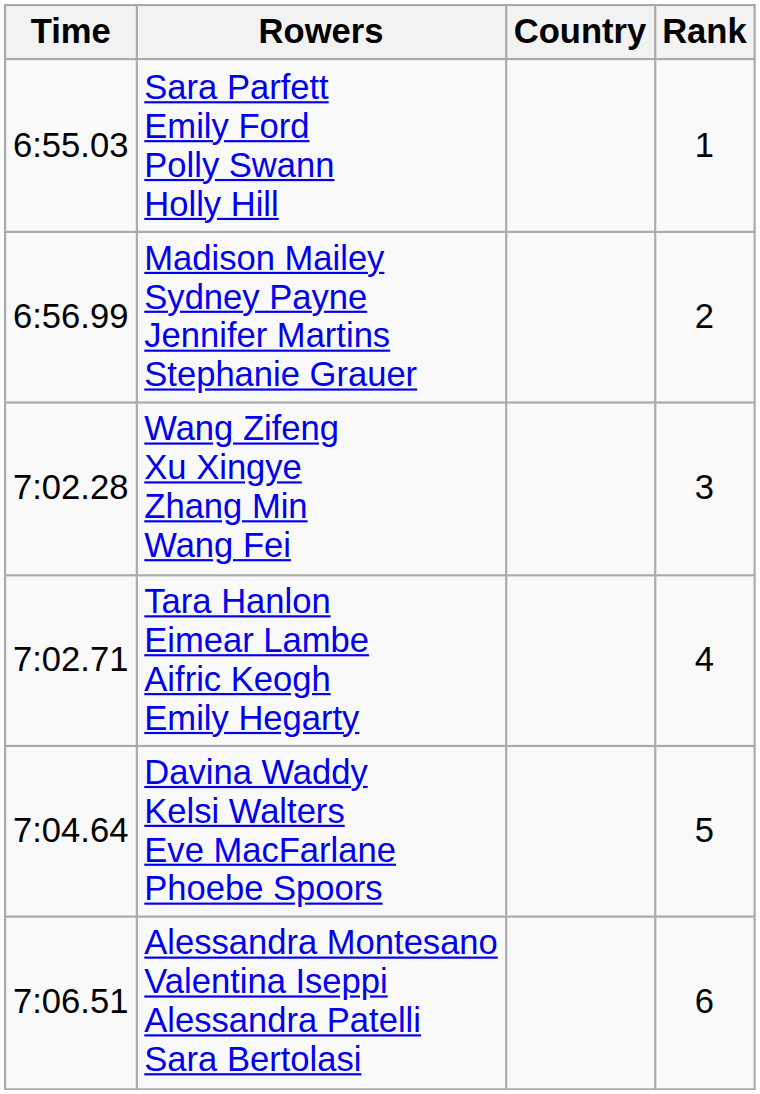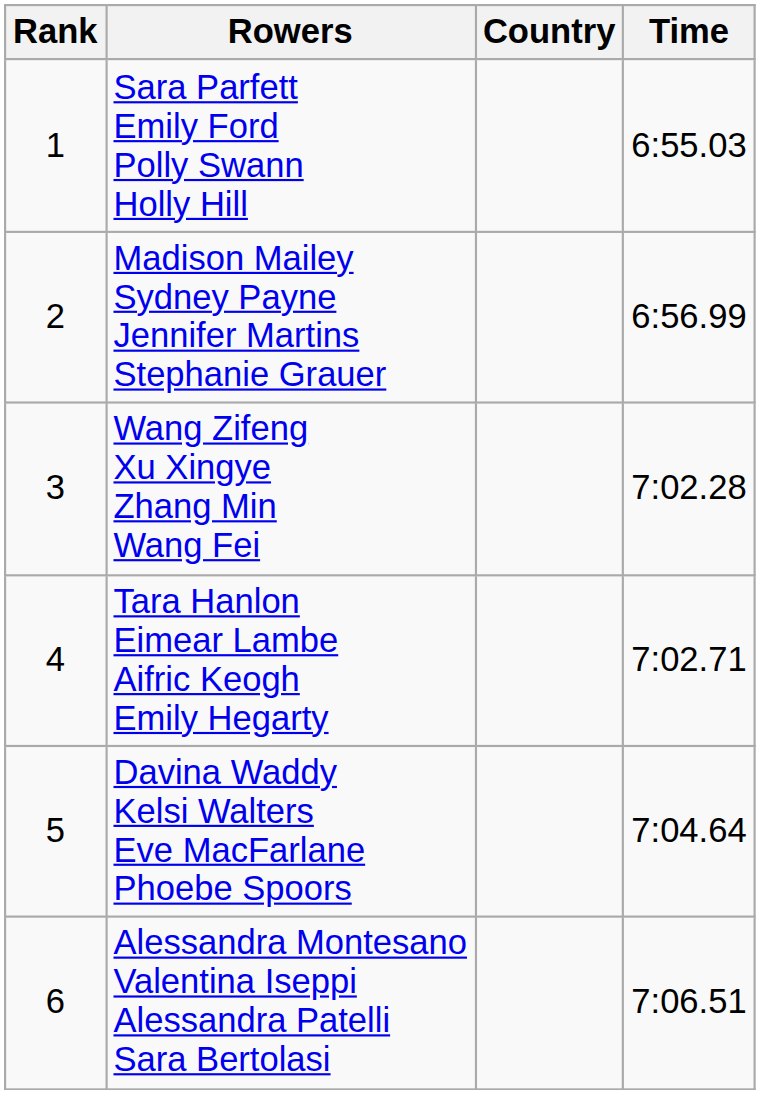 <table class="wikitable" style="text-align:center">
 <tr>
-<th>Time</th>
+<th>Rank</th>
 <th>Rowers</th>
 <th>Country</th>
-<th>Rank</th>
+<th>Time</th>
 </tr>
 <tr>
-<td>6:55.03</td>
+<td>1</td>
 <td align="left"><a href='#'>Sara Parfett</a><br><a href='#'>Emily Ford</a><br><a href='#'>Polly Swann</a><br><a href='#'>Holly Hill</a></td>
 <td align="left"></td>
-<td>1</td>
+<td>6:55.03</td>
 </tr>
 <tr>
-<td>6:56.99</td>
+<td>2</td>
 <td align="left"><a href='#'>Madison Mailey</a><br><a href='#'>Sydney Payne</a><br><a href='#'>Jennifer Martins</a><br><a href='#'>Stephanie Grauer</a></td>
 <td align="left"></td>
-<td>2</td>
+<td>6:56.99</td>
 </tr>
 <tr>
-<td>7:02.28</td>
+<td>3</td>
 <td align="left"><a href='#'>Wang Zifeng</a><br><a href='#'>Xu Xingye</a><br><a href='#'>Zhang Min</a><br><a href='#'>Wang Fei</a></td>
 <td align="left"></td>
-<td>3</td>
+<td>7:02.28</td>
 </tr>
 <tr>
-<td>7:02.71</td>
+<td>4</td>
 <td align="left"><a href='#'>Tara Hanlon</a><br><a href='#'>Eimear Lambe</a><br><a href='#'>Aifric Keogh</a><br><a href='#'>Emily Hegarty</a></td>
 <td align="left"></td>
-<td>4</td>
+<td>7:02.71</td>
 </tr>
 <tr>
-<td>7:04.64</td>
+<td>5</td>
 <td align="left"><a href='#'>Davina Waddy</a><br><a href='#'>Kelsi Walters</a><br><a href='#'>Eve MacFarlane</a><br><a href='#'>Phoebe Spoors</a></td>
 <td align="left"></td>
-<td>5</td>
+<td>7:04.64</td>
 </tr>
 <tr>
-<td>7:06.51</td>
+<td>6</td>
 <td align="left"><a href='#'>Alessandra Montesano</a><br><a href='#'>Valentina Iseppi</a><br><a href='#'>Alessandra Patelli</a><br><a href='#'>Sara Bertolasi</a></td>
 <td align="left"></td>
-<td>6</td>
+<td>7:06.51</td>
 </tr>
 </table>
